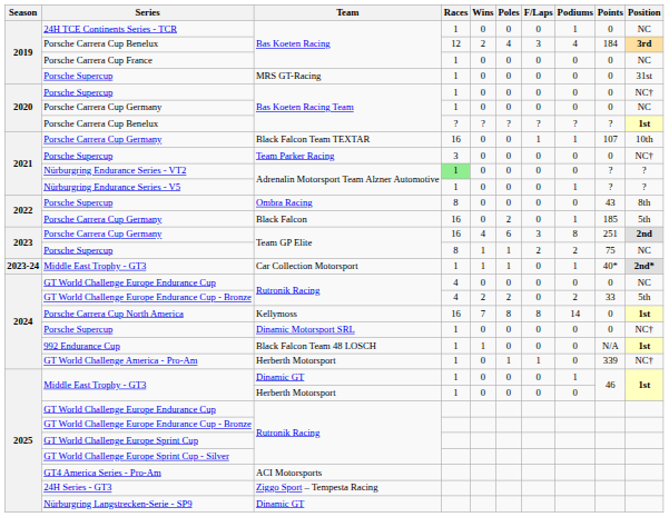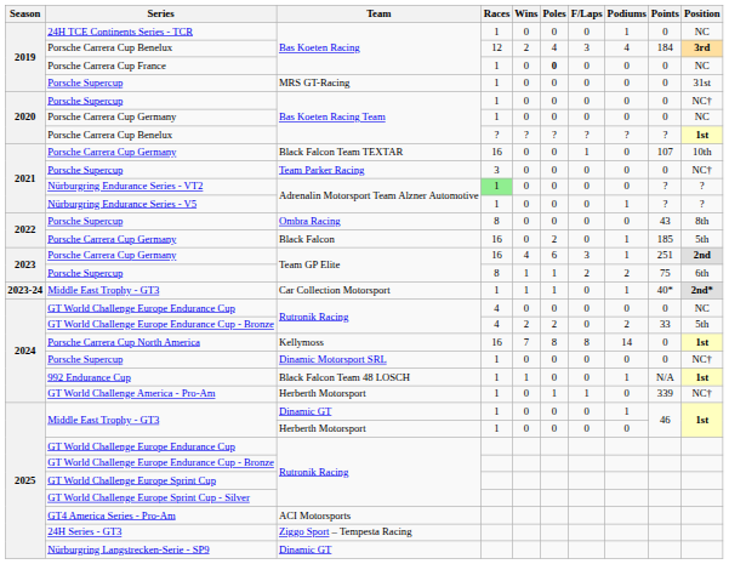 <table class="wikitable" style="font-size: 90%; text-align:center">
 <tr>
 <th>Season</th>
 <th>Series</th>
 <th>Team</th>
 <th>Races</th>
 <th>Wins</th>
 <th>Poles</th>
 <th>F/Laps</th>
 <th>Podiums</th>
 <th>Points</th>
 <th>Position</th>
 </tr>
 <tr>
 <th rowspan="4">2019</th>
 <td align="left"><a href='#'>24H TCE Continents Series - TCR</a></td>
 <td rowspan="3" align="left"><a href='#'>Bas Koeten Racing</a></td>
 <td>1</td>
 <td>0</td>
 <td>0</td>
 <td>0</td>
 <td>1</td>
 <td>0</td>
 <td>NC</td>
 </tr>
 <tr>
 <td align="left">Porsche Carrera Cup Benelux</td>
 <td>12</td>
 <td>2</td>
 <td>4</td>
 <td>3</td>
 <td>4</td>
 <td>184</td>
 <td style="background:#FFDF9F"><strong>3rd</strong></td>
 </tr>
 <tr>
 <td align="left">Porsche Carrera Cup France</td>
 <td>1</td>
 <td>0</td>
-<td>0</td>
+<td><strong>0</strong></td>
 <td>0</td>
 <td>0</td>
 <td>0</td>
 <td>NC</td>
 </tr>
 <tr>
 <td align=left><a href='#'>Porsche Supercup</a></td>
 <td align=left>MRS GT-Racing</td>
 <td>1</td>
 <td>0</td>
 <td>0</td>
 <td>0</td>
 <td>0</td>
 <td>0</td>
 <td>31st</td>
 </tr>
 <tr>
 <th rowspan="3">2020</th>
 <td align="left"><a href='#'>Porsche Supercup</a></td>
 <td rowspan="3" align="left"><a href='#'>Bas Koeten Racing Team</a></td>
 <td>1</td>
 <td>0</td>
 <td>0</td>
 <td>0</td>
 <td>0</td>
 <td>0</td>
 <td>NC†</td>
 </tr>
 <tr>
 <td align="left">Porsche Carrera Cup Germany</td>
 <td>1</td>
 <td>0</td>
 <td>0</td>
 <td>0</td>
 <td>0</td>
 <td>0</td>
 <td>NC</td>
 </tr>
 <tr>
 <td align=left>Porsche Carrera Cup Benelux</td>
 <td>?</td>
 <td>?</td>
 <td>?</td>
 <td>?</td>
 <td>?</td>
 <td>?</td>
 <td style="background:#FFFFBF"><strong>1st</strong></td>
 </tr>
 <tr>
 <th rowspan=4>2021</th>
 <td align=left><a href='#'>Porsche Carrera Cup Germany</a></td>
 <td align=left>Black Falcon Team TEXTAR</td>
 <td>16</td>
 <td>0</td>
 <td>0</td>
 <td>1</td>
-<td>1</td>
+<td>0</td>
 <td>107</td>
 <td>10th</td>
 </tr>
 <tr>
 <td align=left><a href='#'>Porsche Supercup</a></td>
 <td align=left><a href='#'>Team Parker Racing</a></td>
 <td>3</td>
 <td>0</td>
 <td>0</td>
 <td>0</td>
 <td>0</td>
 <td>0</td>
 <td>NC†</td>
 </tr>
 <tr>
 <td align=left><a href='#'>Nürburgring Endurance Series - VT2</a></td>
 <td rowspan="2" align="left">Adrenalin Motorsport Team Alzner Automotive</td>
 <td style="background: lightgreen;">1</td>
 <td>0</td>
 <td>0</td>
 <td>0</td>
 <td>0</td>
 <td>?</td>
 <td>?</td>
 </tr>
 <tr>
 <td align=left><a href='#'>Nürburgring Endurance Series - V5</a></td>
 <td>1</td>
 <td>0</td>
 <td>0</td>
 <td>0</td>
 <td>1</td>
 <td>?</td>
 <td>?</td>
 </tr>
 <tr>
 <th rowspan=2>2022</th>
 <td align=left><a href='#'>Porsche Supercup</a></td>
 <td align=left><a href='#'>Ombra Racing</a></td>
 <td>8</td>
 <td>0</td>
 <td>0</td>
 <td>0</td>
 <td>0</td>
 <td>43</td>
 <td>8th</td>
 </tr>
 <tr>
 <td align=left><a href='#'>Porsche Carrera Cup Germany</a></td>
 <td align=left>Black Falcon</td>
 <td>16</td>
 <td>0</td>
 <td>2</td>
 <td>0</td>
 <td>1</td>
 <td>185</td>
 <td>5th</td>
 </tr>
 <tr>
 <th rowspan=2>2023</th>
 <td align=left><a href='#'>Porsche Carrera Cup Germany</a></td>
 <td rowspan="2" align="left">Team GP Elite</td>
 <td>16</td>
 <td>4</td>
 <td>6</td>
 <td>3</td>
-<td>8</td>
+<td>1</td>
 <td>251</td>
 <td style="background:#DFDFDF"><strong>2nd</strong></td>
 </tr>
 <tr>
 <td align=left><a href='#'>Porsche Supercup</a></td>
 <td>8</td>
 <td>1</td>
 <td>1</td>
 <td>2</td>
 <td>2</td>
 <td>75</td>
-<td>NC</td>
+<td>6th</td>
 </tr>
 <tr>
 <th>2023-24</th>
 <td align=left><a href='#'>Middle East Trophy - GT3</a></td>
 <td align=left>Car Collection Motorsport</td>
 <td>1</td>
 <td>1</td>
 <td>1</td>
 <td>0</td>
 <td>1</td>
 <td>40*</td>
 <td style="background:#DFDFDF"><strong>2nd*</strong></td>
 </tr>
 <tr>
 <th rowspan="6">2024</th>
 <td align=left><a href='#'>GT World Challenge Europe Endurance Cup</a></td>
 <td rowspan="2" align=left><a href='#'>Rutronik Racing</a></td>
 <td>4</td>
 <td>0</td>
 <td>0</td>
 <td>0</td>
 <td>0</td>
 <td>0</td>
 <td>NC</td>
 </tr>
 <tr>
 <td align=left><a href='#'>GT World Challenge Europe Endurance Cup - Bronze</a></td>
 <td>4</td>
 <td>2</td>
 <td>2</td>
 <td>0</td>
 <td>2</td>
 <td>33</td>
 <td>5th</td>
 </tr>
 <tr>
 <td align=left><a href='#'>Porsche Carrera Cup North America</a></td>
 <td align=left>Kellymoss</td>
 <td>16</td>
 <td>7</td>
 <td>8</td>
 <td>8</td>
 <td>14</td>
 <td>0</td>
 <td style="background:#FFFFBF"><strong>1st</strong></td>
 </tr>
 <tr>
 <td align=left><a href='#'>Porsche Supercup</a></td>
 <td align=left><a href='#'>Dinamic Motorsport SRL</a></td>
 <td>1</td>
 <td>0</td>
 <td>0</td>
 <td>0</td>
 <td>0</td>
 <td>0</td>
 <td>NC†</td>
 </tr>
 <tr>
 <td align=left><a href='#'>992 Endurance Cup</a></td>
 <td align=left>Black Falcon Team 48 LOSCH</td>
 <td>1</td>
 <td>1</td>
 <td>0</td>
 <td>0</td>
-<td>0</td>
+<td>1</td>
 <td>N/A</td>
 <td style="background:#FFFFBF"><strong>1st</strong></td>
 </tr>
 <tr>
 <td align=left><a href='#'>GT World Challenge America - Pro-Am</a></td>
 <td align=left>Herberth Motorsport</td>
 <td>1</td>
 <td>0</td>
 <td>1</td>
 <td>1</td>
 <td>0</td>
 <td>339</td>
 <td>NC†</td>
 </tr>
 <tr>
 <th rowspan="9">2025</th>
 <td rowspan="2" align="left"><a href='#'>Middle East Trophy - GT3</a></td>
 <td align=left><a href='#'>Dinamic GT</a></td>
 <td>1</td>
 <td>0</td>
 <td>0</td>
 <td>0</td>
 <td>1</td>
 <td rowspan="2">46</td>
 <td rowspan="2" style="background:#FFFFBF"><strong>1st</strong></td>
 </tr>
 <tr>
 <td align=left>Herberth Motorsport</td>
 <td>1</td>
 <td>0</td>
 <td>0</td>
 <td>0</td>
 <td>0</td>
 </tr>
 <tr>
 <td align=left><a href='#'>GT World Challenge Europe Endurance Cup</a></td>
 <td rowspan="4" align=left><a href='#'>Rutronik Racing</a></td>
 <td></td>
 <td></td>
 <td></td>
 <td></td>
 <td></td>
 <td></td>
 <td></td>
 </tr>
 <tr>
 <td align=left><a href='#'>GT World Challenge Europe Endurance Cup - Bronze</a></td>
 <td></td>
 <td></td>
 <td></td>
 <td></td>
 <td></td>
 <td></td>
 <td></td>
 </tr>
 <tr>
 <td align=left><a href='#'>GT World Challenge Europe Sprint Cup</a></td>
 <td></td>
 <td></td>
 <td></td>
 <td></td>
 <td></td>
 <td></td>
 <td></td>
 </tr>
 <tr>
 <td align=left><a href='#'>GT World Challenge Europe Sprint Cup - Silver</a></td>
 <td></td>
 <td></td>
 <td></td>
 <td></td>
 <td></td>
 <td></td>
 <td></td>
 </tr>
 <tr>
 <td align=left><a href='#'>GT4 America Series - Pro-Am</a></td>
 <td align=left>ACI Motorsports</td>
 <td></td>
 <td></td>
 <td></td>
 <td></td>
 <td></td>
 <td></td>
 <td></td>
 </tr>
 <tr>
 <td align=left><a href='#'>24H Series - GT3</a></td>
 <td align=left><a href='#'>Ziggo Sport</a> – Tempesta Racing</td>
 <td></td>
 <td></td>
 <td></td>
 <td></td>
 <td></td>
 <td></td>
 <td></td>
 </tr>
 <tr>
 <td align="left"><a href='#'>Nürburgring Langstrecken-Serie - SP9</a></td>
 <td align="left"><a href='#'>Dinamic GT</a></td>
 <td></td>
 <td></td>
 <td></td>
 <td></td>
 <td></td>
 <td></td>
 <td></td>
 </tr>
 </table>
